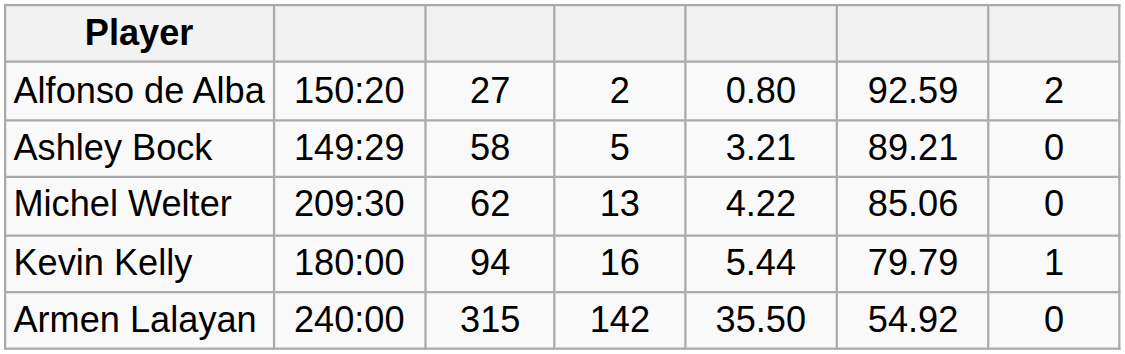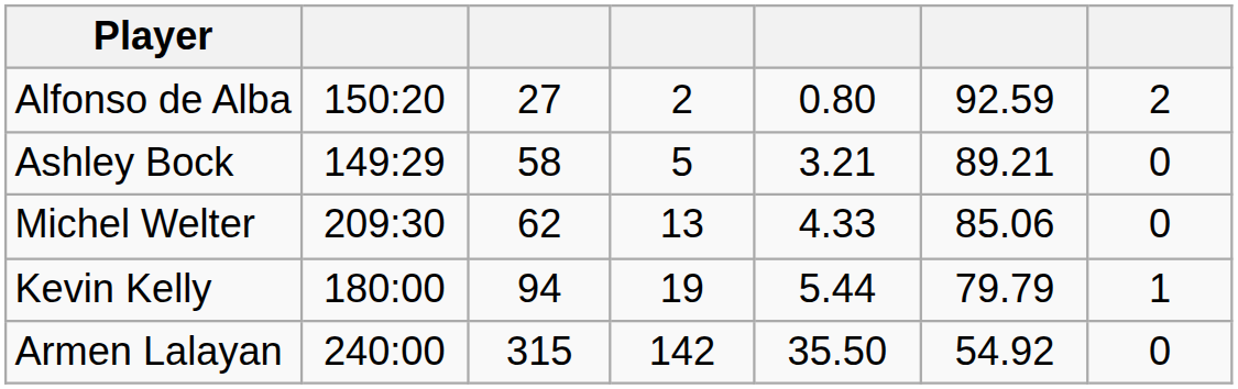 <table class="wikitable sortable" style="text-align:center;">
 <tr>
 <th>Player</th>
 <th width="60px"></th>
 <th width="50px"></th>
 <th width="50px"></th>
 <th width="60px"></th>
 <th width="60px"></th>
 <th width="50px"></th>
 </tr>
 <tr>
 <td style="text-align:left;"> Alfonso de Alba</td>
 <td>150:20</td>
 <td>27</td>
 <td>2</td>
 <td>0.80</td>
 <td>92.59</td>
 <td>2</td>
 </tr>
 <tr>
 <td style="text-align:left;"> Ashley Bock</td>
 <td>149:29</td>
 <td>58</td>
 <td>5</td>
 <td>3.21</td>
 <td>89.21</td>
 <td>0</td>
 </tr>
 <tr>
 <td style="text-align:left;"> Michel Welter</td>
 <td>209:30</td>
 <td>62</td>
 <td>13</td>
-<td>4.22</td>
+<td>4.33</td>
 <td>85.06</td>
 <td>0</td>
 </tr>
 <tr>
 <td style="text-align:left;"> Kevin Kelly</td>
 <td>180:00</td>
 <td>94</td>
-<td>16</td>
+<td>19</td>
 <td>5.44</td>
 <td>79.79</td>
 <td>1</td>
 </tr>
 <tr>
 <td style="text-align:left;"> Armen Lalayan</td>
 <td>240:00</td>
 <td>315</td>
 <td>142</td>
 <td>35.50</td>
 <td>54.92</td>
 <td>0</td>
 </tr>
 </table>
